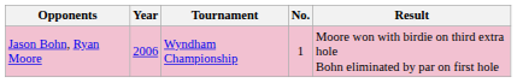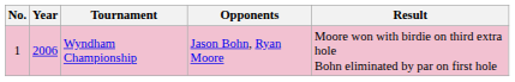 <table class="wikitable" style="font-size:95%;">
 <tr>
-<th>Opponents</th>
+<th>No.</th>
 <th>Year</th>
 <th>Tournament</th>
-<th>No.</th>
+<th>Opponents</th>
 <th>Result</th>
 </tr>
 <tr style="background:#F2C1D1;">
-<td> <a href='#'>Jason Bohn</a>,  <a href='#'>Ryan Moore</a></td>
+<td align=center>1</td>
 <td><a href='#'>2006</a></td>
 <td><a href='#'>Wyndham Championship</a></td>
-<td align=center>1</td>
+<td> <a href='#'>Jason Bohn</a>,  <a href='#'>Ryan Moore</a></td>
 <td>Moore won with birdie on third extra hole<br>Bohn eliminated by par on first hole</td>
 </tr>
 </table>
